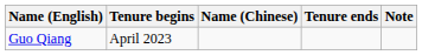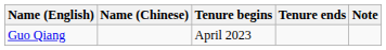 <table class="wikitable">
 <tr>
 <th>Name (English)</th>
+<th>Name (Chinese)</th>
 <th>Tenure begins</th>
-<th>Name (Chinese)</th>
 <th>Tenure ends</th>
 <th>Note</th>
 </tr>
 <tr>
 <td><a href='#'>Guo Qiang</a></td>
+<td></td>
 <td>April 2023</td>
-<td></td>
 <td></td>
 <td></td>
 </tr>
 </table>
